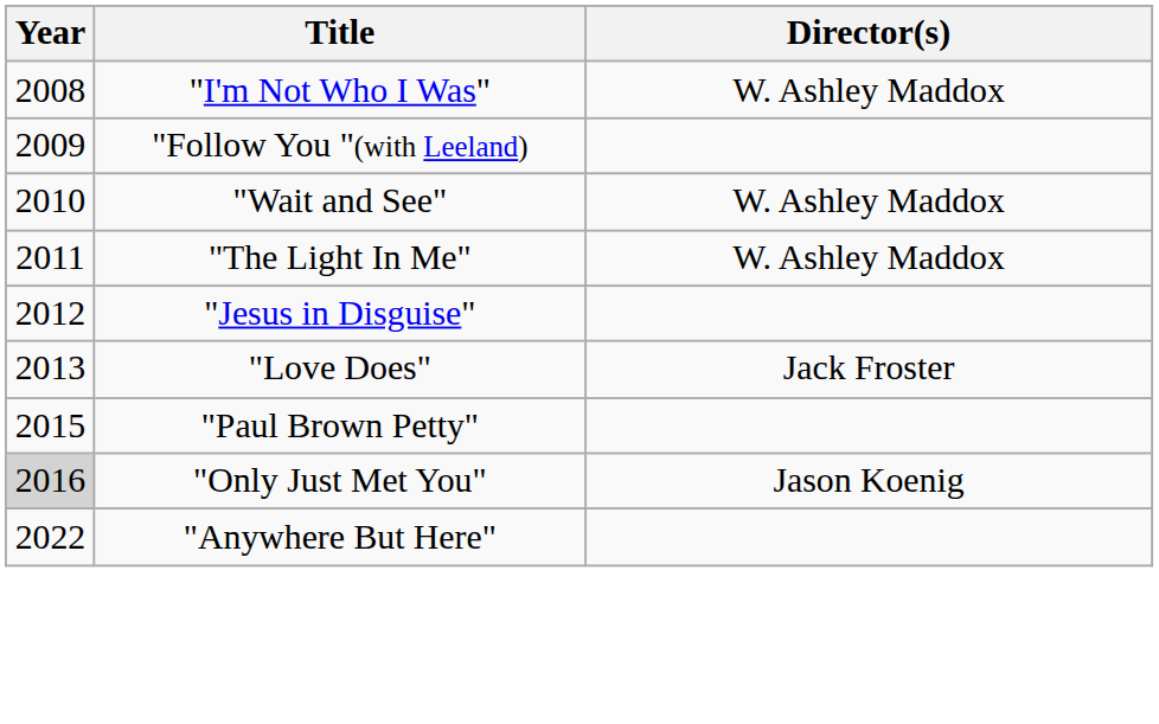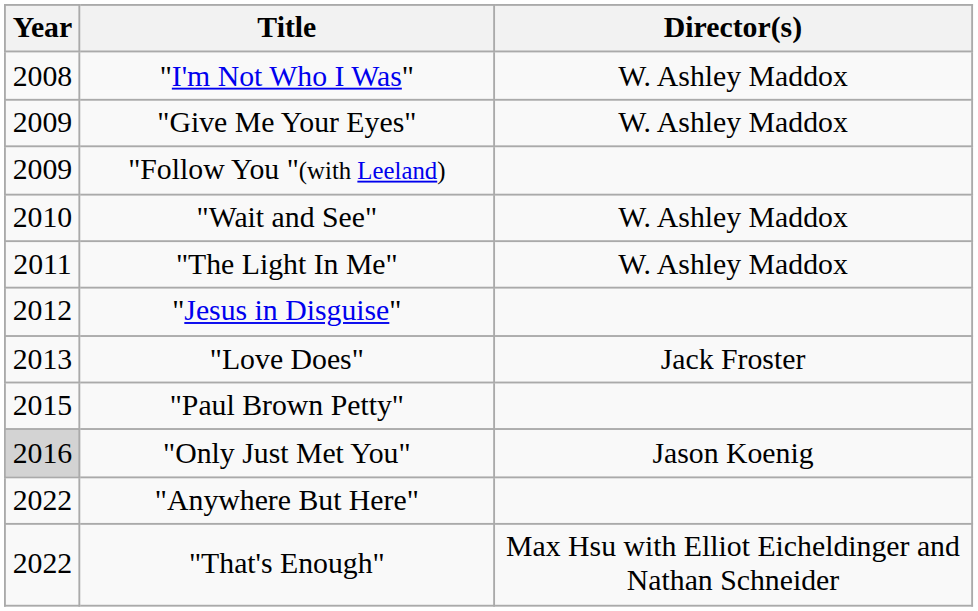 <table class="wikitable" style="text-align:center;">
 <tr>
 <th width="33">Year</th>
 <th style="width:215px;">Title</th>
 <th style="width:250px;">Director(s)</th>
 </tr>
 <tr>
 <td>2008</td>
 <td>"<a href='#'>I'm Not Who I Was</a>"</td>
+<td>W. Ashley Maddox</td>
+</tr>
+<tr>
+<td>2009</td>
+<td>"Give Me Your Eyes"</td>
 <td>W. Ashley Maddox</td>
 </tr>
 <tr>
 <td>2009</td>
 <td>"Follow You "<small>(with <a href='#'>Leeland</a>)</small></td>
 <td></td>
 </tr>
 <tr>
 <td>2010</td>
 <td>"Wait and See"</td>
 <td>W. Ashley Maddox</td>
 </tr>
 <tr>
 <td>2011</td>
 <td>"The Light In Me"</td>
 <td>W. Ashley Maddox</td>
 </tr>
 <tr>
 <td>2012</td>
 <td>"<a href='#'>Jesus in Disguise</a>"</td>
 <td></td>
 </tr>
 <tr>
 <td>2013</td>
 <td>"Love Does"</td>
 <td>Jack Froster</td>
 </tr>
 <tr>
 <td>2015</td>
 <td>"Paul Brown Petty"</td>
 <td></td>
 </tr>
 <tr>
 <td style="background: lightgrey;">2016</td>
 <td>"Only Just Met You"</td>
 <td>Jason Koenig</td>
 </tr>
 <tr>
 <td>2022</td>
 <td>"Anywhere But Here"</td>
 <td></td>
 </tr>
+<tr>
+<td>2022</td>
+<td>"That's Enough"</td>
+<td>Max Hsu with Elliot Eicheldinger and Nathan Schneider</td>
+</tr>
 </table>
